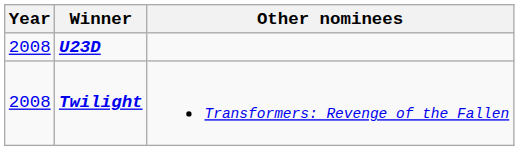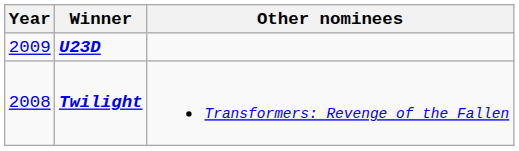 <table class="wikitable">
 <tr>
 <th>Year</th>
 <th>Winner</th>
 <th>Other nominees</th>
 </tr>
 <tr>
-<td><a href='#'>2008</a></td>
+<td><a href='#'>2009</a></td>
 <td><strong><em><a href='#'>U23D</a></em></strong></td>
 <td></td>
 </tr>
 <tr>
 <td><a href='#'>2008</a></td>
 <td><strong><em><a href='#'>Twilight</a></em></strong></td>
 <td><br><ul><li><small><em><a href='#'>Transformers: Revenge of the Fallen</a></em></small></li></ul></td>
 </tr>
 </table>
